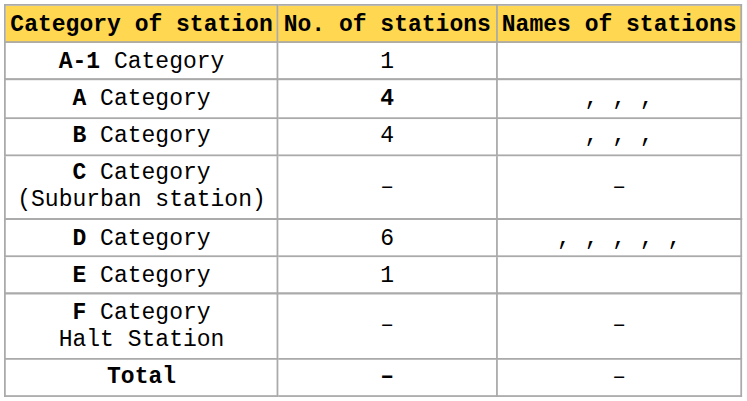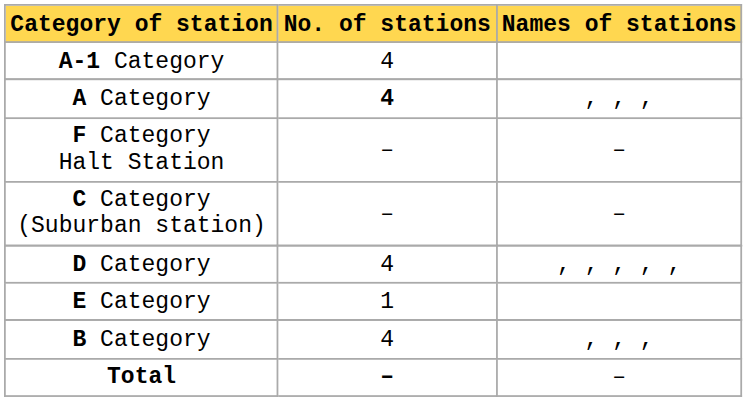 <table class="wikitable sortable" style="background:#fff;">
 <tr>
 <th style="background:#ffd750;" !>Category of station</th>
 <th style="background:#ffd750;" !>No. of stations</th>
 <th style="background:#ffd750;" !>Names of stations</th>
 </tr>
 <tr>
 <td style="text-align:center;"><strong>A-1</strong> Category</td>
-<td style="text-align:center;">1</td>
+<td style="text-align:center;">4</td>
 <td style="text-align:center;"></td>
 </tr>
 <tr>
 </tr>
 <tr>
 <td style="text-align:center;"><strong>A</strong> Category</td>
 <td style="text-align:center;"><strong>4</strong></td>
 <td style="text-align:center;">, , , </td>
 </tr>
 <tr>
-<td style="text-align:center;"><strong>B</strong> Category</td>
-<td style="text-align:center;">4</td>
-<td style="text-align:center;">, , , </td>
+<td style="text-align:center;"><strong>F</strong> Category<br>Halt Station</td>
+<td style="text-align:center;">–</td>
+<td style="text-align:center;">–</td>
 </tr>
 <tr>
 <td style="text-align:center;"><strong>C</strong> Category<br>(Suburban station)</td>
 <td style="text-align:center;">–</td>
 <td style="text-align:center;">–</td>
 </tr>
 <tr>
 </tr>
 <tr>
 <td style="text-align:center;"><strong>D</strong> Category</td>
-<td style="text-align:center;">6</td>
+<td style="text-align:center;">4</td>
 <td style="text-align:center;">, , , , , </td>
 </tr>
 <tr>
 <td style="text-align:center;"><strong>E</strong> Category</td>
 <td style="text-align:center;">1</td>
 <td style="text-align:center;"></td>
 </tr>
 <tr>
 </tr>
 <tr>
-<td style="text-align:center;"><strong>F</strong> Category<br>Halt Station</td>
-<td style="text-align:center;">–</td>
-<td style="text-align:center;">–</td>
+<td style="text-align:center;"><strong>B</strong> Category</td>
+<td style="text-align:center;">4</td>
+<td style="text-align:center;">, , , </td>
 </tr>
 <tr>
 <td style="text-align:center;"><strong>Total</strong></td>
 <td style="text-align:center;"><strong>–</strong></td>
 <td style="text-align:center;">–</td>
 </tr>
 </table>
